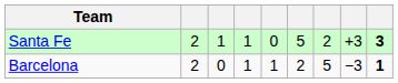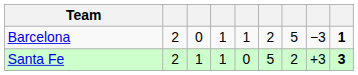 <table class="wikitable" style="text-align: center;">
 <tr>
 <th width=175>Team</th>
 <th width=20></th>
 <th width=20></th>
 <th width=20></th>
 <th width=20></th>
 <th width=20></th>
 <th width=20></th>
 <th width=20></th>
 <th width=20></th>
 </tr>
+<tr>
+<td align=left> <a href='#'>Barcelona</a></td>
+<td>2</td>
+<td>0</td>
+<td>1</td>
+<td>1</td>
+<td>2</td>
+<td>5</td>
+<td>−3</td>
+<td><strong>1</strong></td>
+</tr>
 <tr bgcolor=#CCFFCC>
 <td align=left> <a href='#'>Santa Fe</a></td>
 <td>2</td>
 <td>1</td>
 <td>1</td>
 <td>0</td>
 <td>5</td>
 <td>2</td>
 <td>+3</td>
 <td><strong>3</strong></td>
 </tr>
-<tr>
-<td align=left> <a href='#'>Barcelona</a></td>
-<td>2</td>
-<td>0</td>
-<td>1</td>
-<td>1</td>
-<td>2</td>
-<td>5</td>
-<td>−3</td>
-<td><strong>1</strong></td>
-</tr>
 </table>
